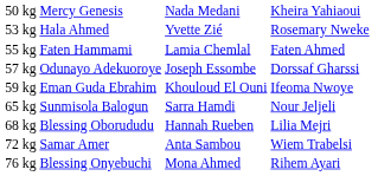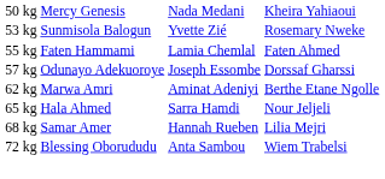 <table>
 <tr>
 <td>50 kg</td>
 <td> <a href='#'>Mercy Genesis</a></td>
 <td> <a href='#'>Nada Medani</a></td>
 <td> <a href='#'>Kheira Yahiaoui</a></td>
 </tr>
 <tr>
 <td>53 kg</td>
-<td> <a href='#'>Hala Ahmed</a></td>
+<td> <a href='#'>Sunmisola Balogun</a></td>
 <td> <a href='#'>Yvette Zié</a></td>
 <td> <a href='#'>Rosemary Nweke</a></td>
 </tr>
 <tr>
 <td>55 kg</td>
 <td> <a href='#'>Faten Hammami</a></td>
 <td> <a href='#'>Lamia Chemlal</a></td>
 <td> <a href='#'>Faten Ahmed</a></td>
 </tr>
 <tr>
 <td>57 kg</td>
 <td> <a href='#'>Odunayo Adekuoroye</a></td>
 <td> <a href='#'>Joseph Essombe</a></td>
 <td> <a href='#'>Dorssaf Gharssi</a></td>
 </tr>
 <tr>
-<td>59 kg</td>
-<td> <a href='#'>Eman Guda Ebrahim</a></td>
-<td> <a href='#'>Khouloud El Ouni</a></td>
-<td> <a href='#'>Ifeoma Nwoye</a></td>
+<td>62 kg</td>
+<td> <a href='#'>Marwa Amri</a></td>
+<td> <a href='#'>Aminat Adeniyi</a></td>
+<td> <a href='#'>Berthe Etane Ngolle</a></td>
 </tr>
 <tr>
 <td>65 kg</td>
-<td> <a href='#'>Sunmisola Balogun</a></td>
+<td> <a href='#'>Hala Ahmed</a></td>
 <td> <a href='#'>Sarra Hamdi</a></td>
 <td> <a href='#'>Nour Jeljeli</a></td>
 </tr>
 <tr>
 <td>68 kg</td>
-<td> <a href='#'>Blessing Oborududu</a></td>
+<td> <a href='#'>Samar Amer</a></td>
 <td> <a href='#'>Hannah Rueben</a></td>
 <td> <a href='#'>Lilia Mejri</a></td>
 </tr>
 <tr>
 <td>72 kg</td>
-<td> <a href='#'>Samar Amer</a></td>
+<td> <a href='#'>Blessing Oborududu</a></td>
 <td> <a href='#'>Anta Sambou</a></td>
 <td> <a href='#'>Wiem Trabelsi</a></td>
 </tr>
-<tr>
-<td>76 kg</td>
-<td> <a href='#'>Blessing Onyebuchi</a></td>
-<td> <a href='#'>Mona Ahmed</a></td>
-<td> <a href='#'>Rihem Ayari</a></td>
-</tr>
 </table>
